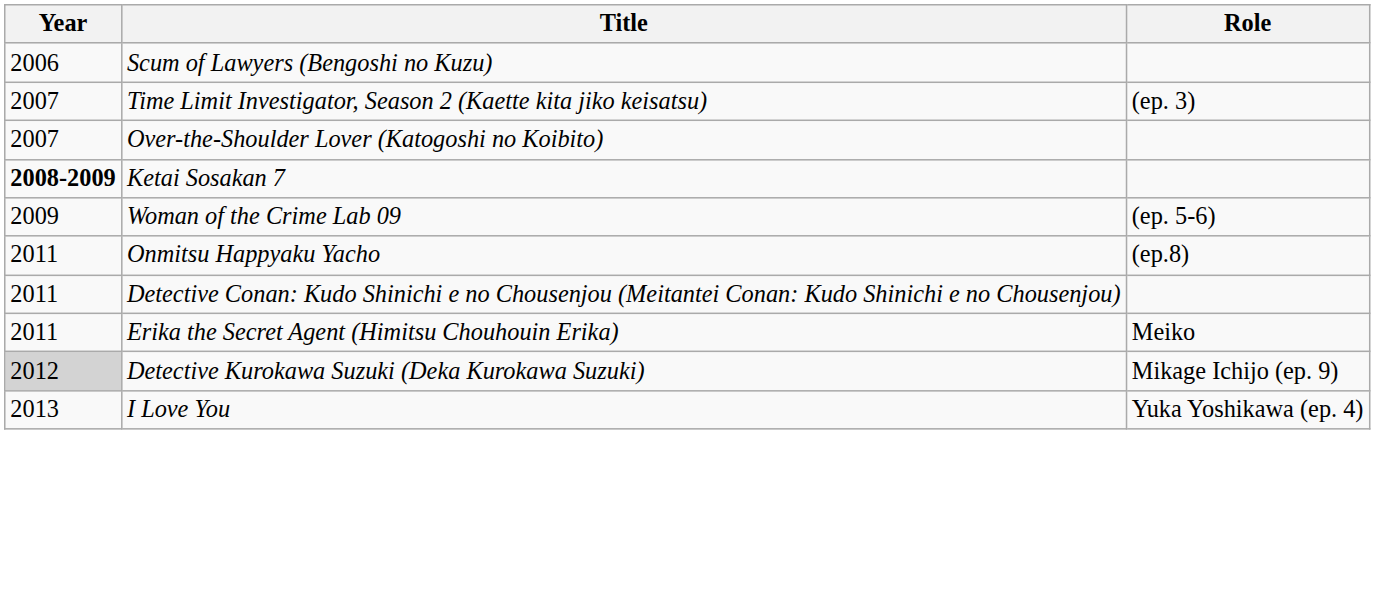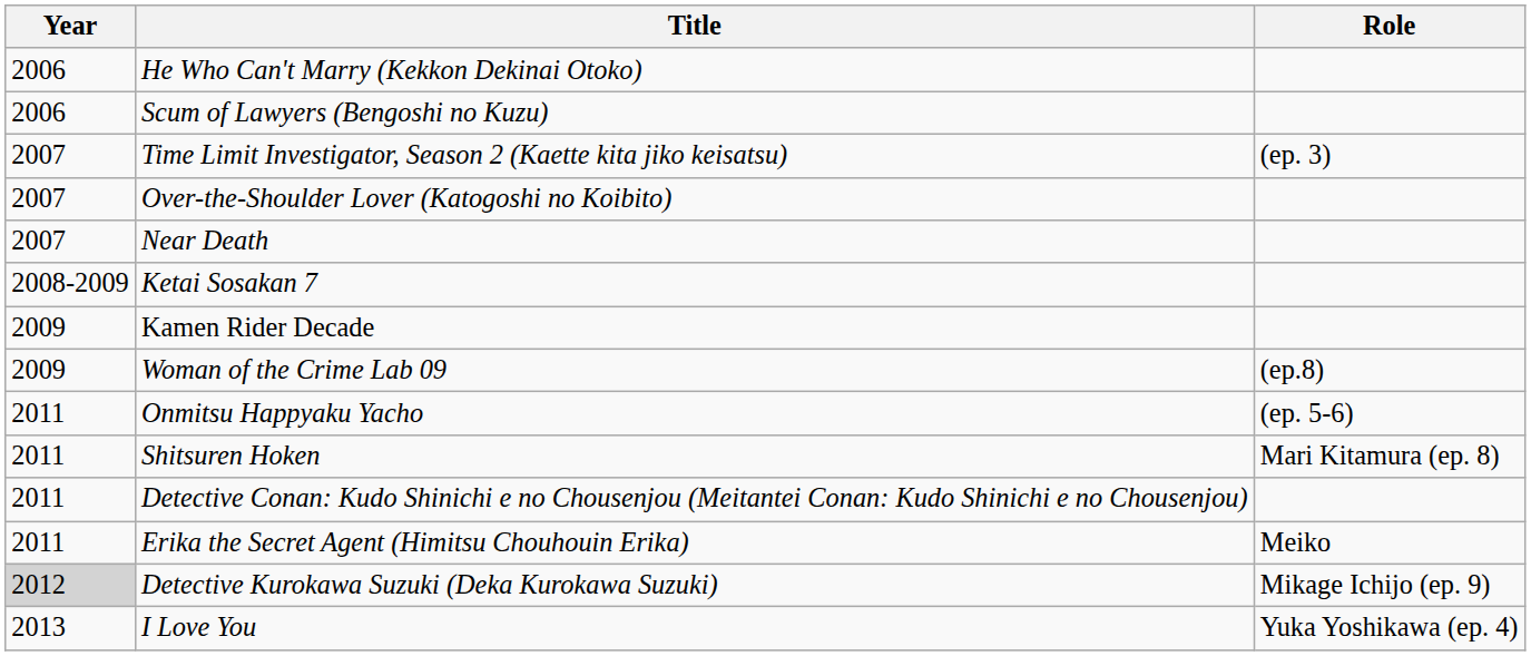 <table class="wikitable sortable">
 <tr>
 <th>Year</th>
 <th>Title</th>
 <th>Role</th>
+</tr>
+<tr>
+<td>2006</td>
+<td><em>He Who Can't Marry (Kekkon Dekinai Otoko)</em></td>
+<td></td>
 </tr>
 <tr>
 <td>2006</td>
 <td><em>Scum of Lawyers (Bengoshi no Kuzu)</em></td>
 <td></td>
 </tr>
 <tr>
 <td>2007</td>
 <td><em>Time Limit Investigator, Season 2 (Kaette kita jiko keisatsu)</em></td>
 <td>(ep. 3)</td>
 </tr>
 <tr>
 <td>2007</td>
 <td><em>Over-the-Shoulder Lover (Katogoshi no Koibito)</em></td>
 <td></td>
 </tr>
 <tr>
-<td><strong>2008-2009</strong></td>
+<td>2007</td>
+<td><em>Near Death</em></td>
+<td></td>
+</tr>
+<tr>
+<td>2008-2009</td>
 <td><em>Ketai Sosakan 7</em></td>
 <td></td>
 </tr>
 <tr>
 <td>2009</td>
+<td>Kamen Rider Decade</td>
+<td></td>
+</tr>
+<tr>
+<td>2009</td>
 <td><em>Woman of the Crime Lab 09</em></td>
+<td>(ep.8)</td>
+</tr>
+<tr>
+<td>2011</td>
+<td><em>Onmitsu Happyaku Yacho</em></td>
 <td>(ep. 5-6)</td>
 </tr>
 <tr>
 <td>2011</td>
-<td><em>Onmitsu Happyaku Yacho</em></td>
-<td>(ep.8)</td>
+<td><em>Shitsuren Hoken</em></td>
+<td>Mari Kitamura (ep. 8)</td>
 </tr>
 <tr>
 <td>2011</td>
 <td><em>Detective Conan: Kudo Shinichi e no Chousenjou (Meitantei Conan: Kudo Shinichi e no Chousenjou)</em></td>
 <td></td>
 </tr>
 <tr>
 <td>2011</td>
 <td><em>Erika the Secret Agent (Himitsu Chouhouin Erika)</em></td>
 <td>Meiko</td>
 </tr>
 <tr>
 <td style="background: lightgrey;">2012</td>
 <td><em>Detective Kurokawa Suzuki (Deka Kurokawa Suzuki)</em></td>
 <td>Mikage Ichijo (ep. 9)</td>
 </tr>
 <tr>
 <td>2013</td>
 <td><em>I Love You</em></td>
 <td>Yuka Yoshikawa (ep. 4)</td>
 </tr>
 </table>
